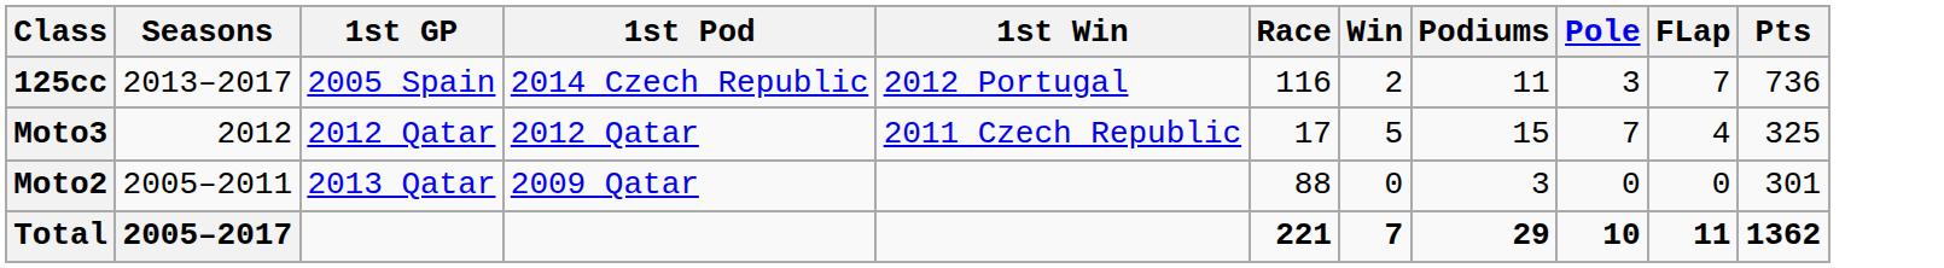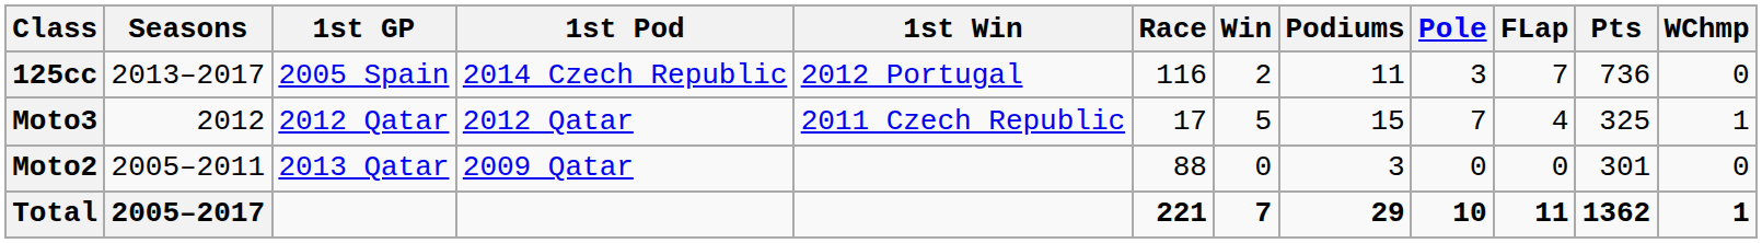 <table class="wikitable" style=text-align:right>
 <tr>
 <th>Class</th>
 <th>Seasons</th>
 <th>1st GP</th>
 <th>1st Pod</th>
 <th>1st Win</th>
 <th>Race</th>
 <th>Win</th>
 <th>Podiums</th>
 <th><a href='#'>Pole</a></th>
 <th>FLap</th>
 <th>Pts</th>
+<th>WChmp</th>
 </tr>
 <tr>
 <th>125cc</th>
 <td>2013–2017</td>
 <td style="text-align:left;"><a href='#'>2005 Spain</a></td>
 <td style="text-align:left;"><a href='#'>2014 Czech Republic</a></td>
 <td style="text-align:left;"><a href='#'>2012 Portugal</a></td>
 <td>116</td>
 <td>2</td>
 <td>11</td>
 <td>3</td>
 <td>7</td>
 <td>736</td>
+<td>0</td>
 </tr>
 <tr>
 <th>Moto3</th>
 <td>2012</td>
 <td style="text-align:left;"><a href='#'>2012 Qatar</a></td>
 <td style="text-align:left;"><a href='#'>2012 Qatar</a></td>
 <td style="text-align:left;"><a href='#'>2011 Czech Republic</a></td>
 <td>17</td>
 <td>5</td>
 <td>15</td>
 <td>7</td>
 <td>4</td>
 <td>325</td>
+<td>1</td>
 </tr>
 <tr>
 <th>Moto2</th>
 <td>2005–2011</td>
 <td style="text-align:left;"><a href='#'>2013 Qatar</a></td>
 <td style="text-align:left;"><a href='#'>2009 Qatar</a></td>
 <td style="text-align:left;"></td>
 <td>88</td>
 <td>0</td>
 <td>3</td>
 <td>0</td>
 <td>0</td>
 <td>301</td>
+<td>0</td>
 </tr>
 <tr>
 <th>Total</th>
 <th>2005–2017</th>
 <td></td>
 <td></td>
 <td></td>
 <td><strong>221</strong></td>
 <td><strong>7</strong></td>
 <td><strong>29</strong></td>
 <td><strong>10</strong></td>
 <td><strong>11</strong></td>
 <td><strong>1362</strong></td>
+<td><strong>1</strong></td>
 </tr>
 </table>
